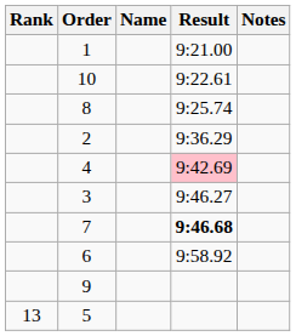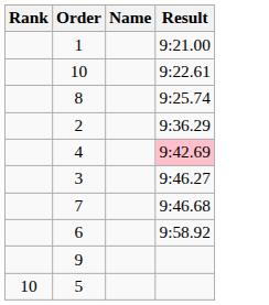 <table class="wikitable sortable" style="text-align:center">
 <tr>
 <th>Rank</th>
 <th>Order</th>
 <th>Name</th>
 <th>Result</th>
-<th>Notes</th>
 </tr>
 <tr>
 <td></td>
 <td>1</td>
 <td align="left"></td>
 <td>9:21.00</td>
-<td></td>
 </tr>
 <tr>
 <td></td>
 <td>10</td>
 <td align="left"></td>
 <td>9:22.61</td>
-<td></td>
 </tr>
 <tr>
 <td></td>
 <td>8</td>
 <td align="left"></td>
 <td>9:25.74</td>
-<td></td>
 </tr>
 <tr>
 <td></td>
 <td>2</td>
 <td align="left"></td>
 <td>9:36.29</td>
-<td></td>
 </tr>
 <tr>
 <td></td>
 <td>4</td>
 <td align="left"></td>
 <td style="background: pink;">9:42.69</td>
-<td></td>
 </tr>
 <tr>
 <td></td>
 <td>3</td>
 <td align="left"></td>
 <td>9:46.27</td>
-<td></td>
 </tr>
 <tr>
 <td></td>
 <td>7</td>
 <td align="left"></td>
-<td><strong>9:46.68</strong></td>
-<td></td>
+<td>9:46.68</td>
 </tr>
 <tr>
 <td></td>
 <td>6</td>
 <td align="left"></td>
 <td>9:58.92</td>
-<td></td>
 </tr>
 <tr>
 <td></td>
 <td>9</td>
 <td align="left"></td>
 <td></td>
-<td></td>
 </tr>
 <tr>
-<td>13</td>
+<td>10</td>
 <td>5</td>
 <td align="left"></td>
 <td></td>
-<td></td>
 </tr>
 </table>
